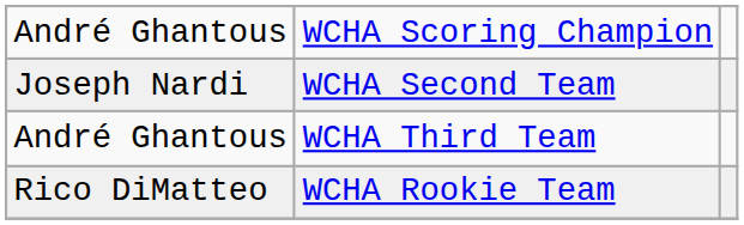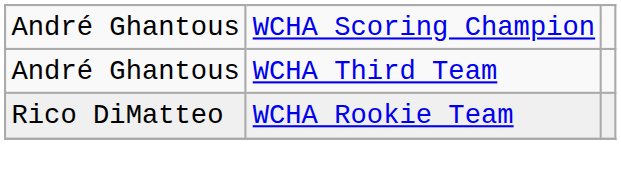 <table class="wikitable">
 <tr>
 <td>André Ghantous</td>
 <td><a href='#'>WCHA Scoring Champion</a></td>
-<td></td>
-</tr>
-<tr bgcolor=f0f0f0>
-<td>Joseph Nardi</td>
-<td><a href='#'>WCHA Second Team</a></td>
 <td></td>
 </tr>
 <tr>
 <td>André Ghantous</td>
 <td><a href='#'>WCHA Third Team</a></td>
 <td></td>
 </tr>
 <tr bgcolor=f0f0f0>
 <td>Rico DiMatteo</td>
 <td><a href='#'>WCHA Rookie Team</a></td>
 <td></td>
 </tr>
 <tr>
 </tr>
 </table>
